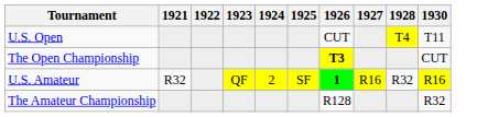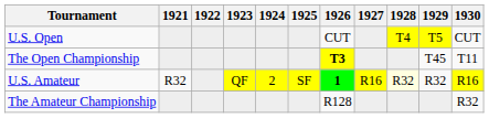 <table class="wikitable" style="font-size:95%;text-align:center;">
 <tr>
 <th>Tournament</th>
 <th>1921</th>
 <th>1922</th>
 <th>1923</th>
 <th>1924</th>
 <th>1925</th>
 <th>1926</th>
 <th>1927</th>
 <th>1928</th>
+<th>1929</th>
 <th>1930</th>
 </tr>
 <tr>
 <td align=left><a href='#'>U.S. Open</a></td>
 <td style="background:#eeeeee;"></td>
 <td style="background:#eeeeee;"></td>
 <td style="background:#eeeeee;"></td>
 <td style="background:#eeeeee;"></td>
 <td style="background:#eeeeee;"></td>
 <td>CUT</td>
 <td style="background:#eeeeee;"></td>
 <td style="background:yellow;">T4</td>
-<td>T11</td>
+<td style="background:yellow;">T5</td>
+<td>CUT</td>
 </tr>
 <tr>
 <td align=left><a href='#'>The Open Championship</a></td>
 <td style="background:#eeeeee;"></td>
 <td style="background:#eeeeee;"></td>
 <td style="background:#eeeeee;"></td>
 <td style="background:#eeeeee;"></td>
 <td style="background:#eeeeee;"></td>
 <td style="background:yellow;"><strong>T3</strong></td>
 <td style="background:#eeeeee;"></td>
 <td style="background:#eeeeee;"></td>
-<td>CUT</td>
+<td>T45</td>
+<td>T11</td>
 </tr>
 <tr>
 <td align=left><a href='#'>U.S. Amateur</a></td>
 <td>R32</td>
 <td style="background:#eeeeee;"></td>
 <td style="background:yellow;">QF</td>
 <td style="background:yellow;">2</td>
 <td style="background:yellow;">SF</td>
 <td style="background:#00ff00;"><strong>1</strong></td>
 <td style="background:yellow;">R16</td>
+<td style="background: lightyellow;">R32</td>
 <td>R32</td>
 <td style="background:yellow;">R16</td>
 </tr>
 <tr>
 <td align=left><a href='#'>The Amateur Championship</a></td>
 <td style="background:#eeeeee;"></td>
 <td style="background:#eeeeee;"></td>
 <td style="background:#eeeeee;"></td>
 <td style="background:#eeeeee;"></td>
 <td style="background:#eeeeee;"></td>
 <td>R128</td>
 <td style="background:#eeeeee;"></td>
 <td style="background:#eeeeee;"></td>
+<td style="background:#eeeeee;"></td>
 <td>R32</td>
 </tr>
 </table>
